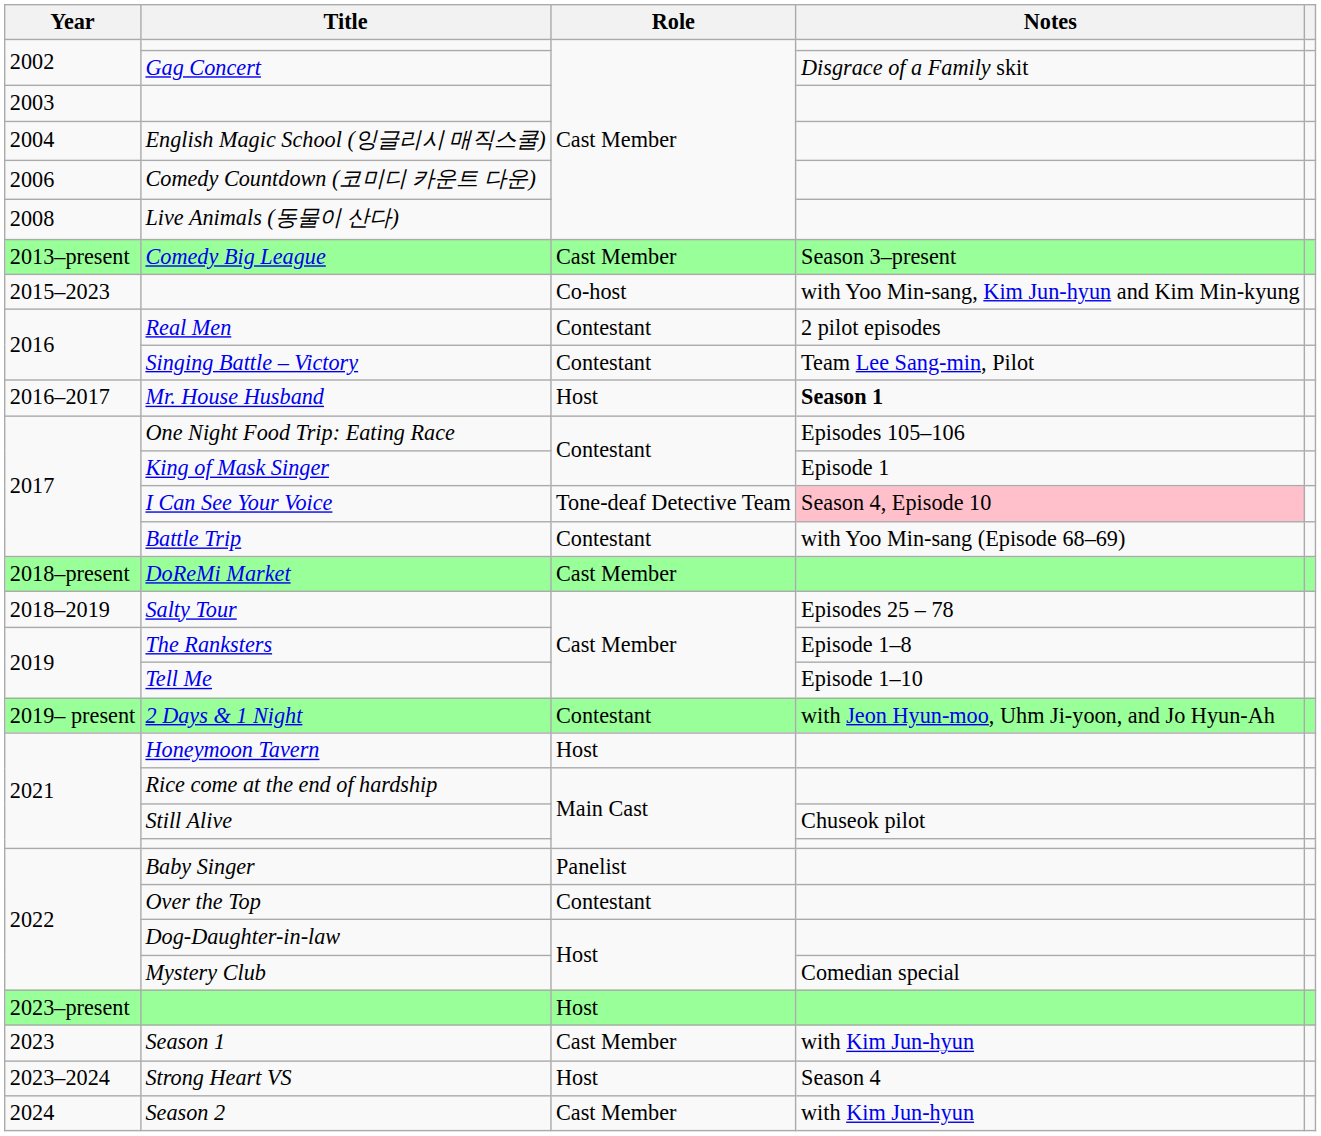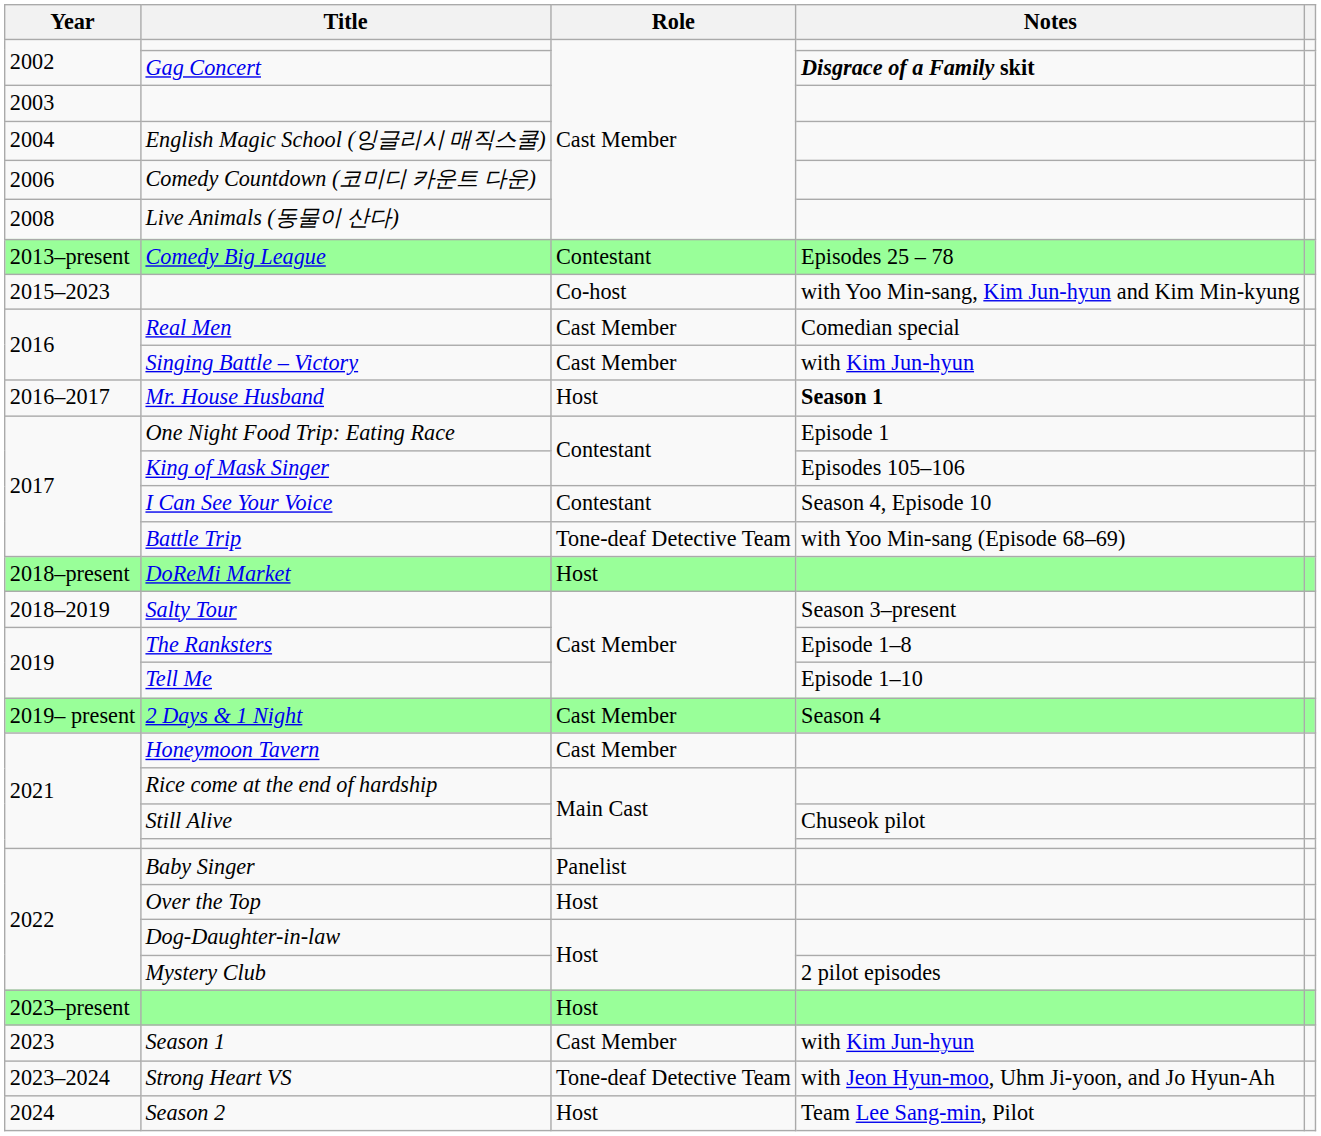 <table class="wikitable sortable">
 <tr>
 <th>Year</th>
 <th>Title</th>
 <th>Role</th>
 <th>Notes</th>
 <th class="unsortable"></th>
 </tr>
 <tr>
 <td rowspan="2">2002</td>
 <td><em></em></td>
 <td rowspan="6">Cast Member</td>
 <td></td>
 <td></td>
 </tr>
 <tr>
 <td><em><a href='#'>Gag Concert</a></em></td>
-<td><em>Disgrace of a Family</em> skit</td>
+<td><strong><em>Disgrace of a Family</em> skit</strong></td>
 <td></td>
 </tr>
 <tr>
 <td>2003</td>
 <td><em></em></td>
 <td></td>
 <td></td>
 </tr>
 <tr>
 <td>2004</td>
 <td><em>English Magic School (잉글리시 매직스쿨)</em></td>
 <td></td>
 <td></td>
 </tr>
 <tr>
 <td>2006</td>
 <td><em>Comedy Countdown (코미디 카운트 다운)</em></td>
 <td></td>
 <td></td>
 </tr>
 <tr>
 <td>2008</td>
 <td><em>Live Animals (동물이 산다)</em></td>
 <td></td>
 <td></td>
 </tr>
 <tr bgcolor="#99ff99">
 <td>2013–present</td>
 <td><em><a href='#'>Comedy Big League</a></em></td>
-<td>Cast Member</td>
-<td>Season 3–present</td>
+<td>Contestant</td>
+<td>Episodes 25 – 78</td>
 <td></td>
 </tr>
 <tr>
 <td>2015–2023</td>
 <td><em></em></td>
 <td>Co-host</td>
 <td>with Yoo Min-sang, <a href='#'>Kim Jun-hyun</a> and Kim Min-kyung</td>
 <td></td>
 </tr>
 <tr>
 <td rowspan="2">2016</td>
 <td><em><a href='#'>Real Men</a></em></td>
-<td>Contestant</td>
-<td>2 pilot episodes</td>
+<td>Cast Member</td>
+<td>Comedian special</td>
 <td></td>
 </tr>
 <tr>
 <td><em><a href='#'>Singing Battle – Victory</a></em></td>
-<td>Contestant</td>
-<td>Team <a href='#'>Lee Sang-min</a>,  Pilot</td>
+<td>Cast Member</td>
+<td>with <a href='#'>Kim Jun-hyun</a></td>
 <td></td>
 </tr>
 <tr>
 <td>2016–2017</td>
 <td><em><a href='#'>Mr. House Husband</a></em></td>
 <td>Host</td>
 <td><strong>Season 1</strong></td>
 <td></td>
 </tr>
 <tr>
 <td rowspan="4">2017</td>
 <td><em>One Night Food Trip: Eating Race</em></td>
 <td rowspan="2">Contestant</td>
+<td>Episode 1</td>
+<td></td>
+</tr>
+<tr>
+<td><em><a href='#'>King of Mask Singer</a></em></td>
 <td>Episodes 105–106</td>
 <td></td>
 </tr>
 <tr>
-<td><em><a href='#'>King of Mask Singer</a></em></td>
-<td>Episode 1</td>
-<td></td>
-</tr>
-<tr>
 <td><em><a href='#'>I Can See Your Voice</a></em></td>
-<td>Tone-deaf Detective Team</td>
-<td style="background: pink;">Season 4, Episode 10</td>
+<td>Contestant</td>
+<td>Season 4, Episode 10</td>
 <td></td>
 </tr>
 <tr>
 <td><em><a href='#'>Battle Trip</a></em></td>
-<td>Contestant</td>
+<td>Tone-deaf Detective Team</td>
 <td>with Yoo Min-sang (Episode 68–69)</td>
 <td></td>
 </tr>
 <tr bgcolor="#99ff99">
 <td>2018–present</td>
 <td><em><a href='#'>DoReMi Market</a></em></td>
-<td>Cast Member</td>
+<td>Host</td>
 <td></td>
 <td></td>
 </tr>
 <tr>
 <td>2018–2019</td>
 <td><em><a href='#'>Salty Tour</a></em></td>
 <td rowspan="3">Cast Member</td>
-<td>Episodes 25 – 78</td>
+<td>Season 3–present</td>
 <td></td>
 </tr>
 <tr>
 <td rowspan=2>2019</td>
 <td><em><a href='#'>The Ranksters</a></em></td>
 <td>Episode 1–8</td>
 <td></td>
 </tr>
 <tr>
 <td><em><a href='#'>Tell Me</a></em></td>
 <td>Episode 1–10</td>
 <td></td>
 </tr>
 <tr bgcolor="#99ff99">
 <td>2019– present</td>
 <td><em><a href='#'>2 Days & 1 Night</a></em></td>
-<td>Contestant</td>
-<td>with <a href='#'>Jeon Hyun-moo</a>, Uhm Ji-yoon, and Jo Hyun-Ah</td>
+<td>Cast Member</td>
+<td>Season 4</td>
 <td></td>
 </tr>
 <tr>
 <td rowspan="4">2021</td>
 <td><em><a href='#'>Honeymoon Tavern</a></em></td>
-<td>Host</td>
+<td>Cast Member</td>
 <td></td>
 <td></td>
 </tr>
 <tr>
 <td><em>Rice come at the end of hardship</em></td>
 <td rowspan="3">Main Cast</td>
 <td></td>
 <td></td>
 </tr>
 <tr>
 <td><em>Still Alive</em></td>
 <td>Chuseok pilot</td>
 <td></td>
 </tr>
 <tr>
 <td><em></em></td>
 <td></td>
 <td></td>
 </tr>
 <tr>
 <td rowspan=4>2022</td>
 <td><em>Baby Singer</em></td>
 <td>Panelist</td>
 <td></td>
 <td></td>
 </tr>
 <tr>
 <td><em>Over the Top</em></td>
-<td>Contestant</td>
+<td>Host</td>
 <td></td>
 <td></td>
 </tr>
 <tr>
 <td><em>Dog-Daughter-in-law</em></td>
 <td rowspan=2>Host</td>
 <td></td>
 <td></td>
 </tr>
 <tr>
 <td><em>Mystery Club</em></td>
-<td>Comedian special</td>
+<td>2 pilot episodes</td>
 <td></td>
 </tr>
 <tr bgcolor="#99ff99">
 <td>2023–present</td>
 <td><em></em></td>
 <td>Host</td>
 <td></td>
 <td></td>
 </tr>
 <tr>
 <td>2023</td>
 <td><em> Season 1</em></td>
 <td>Cast Member</td>
 <td>with <a href='#'>Kim Jun-hyun</a></td>
 <td></td>
 </tr>
 <tr>
 <td>2023–2024</td>
 <td><em>Strong Heart VS</em></td>
-<td>Host</td>
-<td>Season 4</td>
+<td>Tone-deaf Detective Team</td>
+<td>with <a href='#'>Jeon Hyun-moo</a>, Uhm Ji-yoon, and Jo Hyun-Ah</td>
 <td></td>
 </tr>
 <tr>
 <td>2024</td>
 <td><em> Season 2</em></td>
-<td>Cast Member</td>
-<td>with <a href='#'>Kim Jun-hyun</a></td>
+<td>Host</td>
+<td>Team <a href='#'>Lee Sang-min</a>,  Pilot</td>
 <td></td>
 </tr>
 </table>
